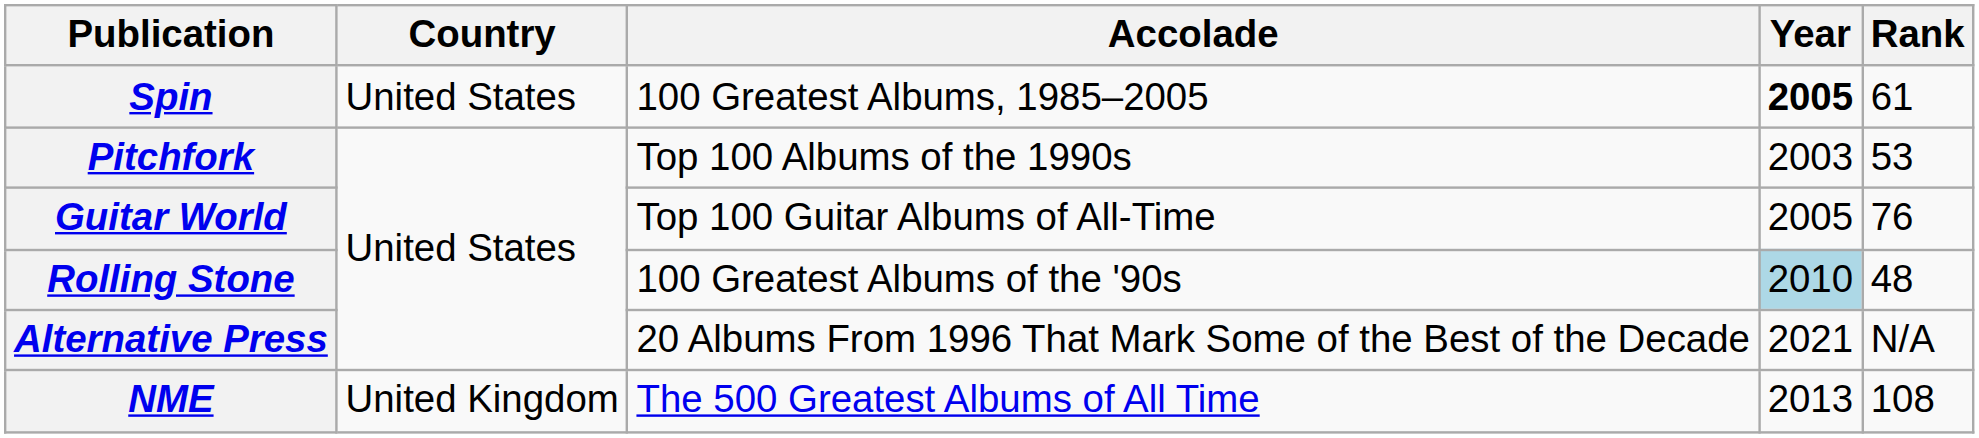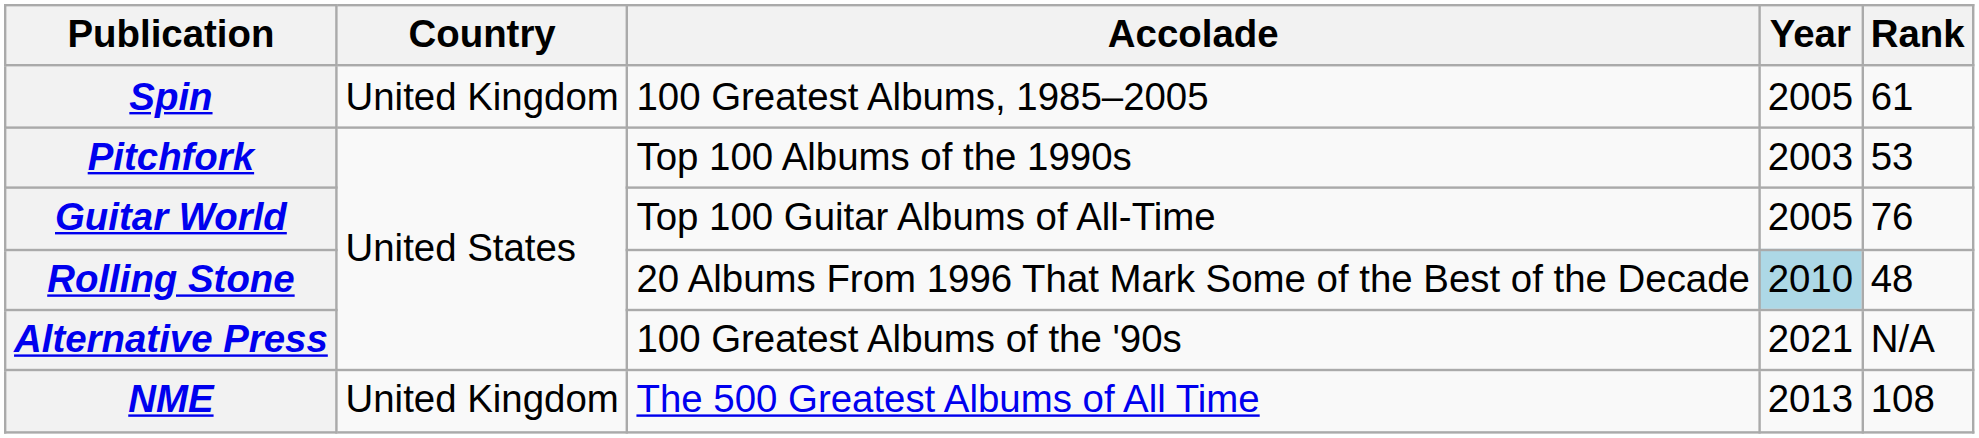 <table class="wikitable plainrowheaders">
 <tr>
 <th scope="col">Publication</th>
 <th scope="col">Country</th>
 <th scope="col">Accolade</th>
 <th scope="col">Year</th>
 <th scope="col">Rank</th>
 </tr>
 <tr>
 <th scope="row"><em><a href='#'>Spin</a></em></th>
-<td>United States</td>
+<td>United Kingdom</td>
 <td>100 Greatest Albums, 1985–2005</td>
-<td><strong>2005</strong></td>
+<td>2005</td>
 <td>61</td>
 </tr>
 <tr>
 <th scope="row"><em><a href='#'>Pitchfork</a></em></th>
 <td rowspan="4">United States</td>
 <td>Top 100 Albums of the 1990s</td>
 <td>2003</td>
 <td>53</td>
 </tr>
 <tr>
 <th scope="row"><em><a href='#'>Guitar World</a></em></th>
 <td>Top 100 Guitar Albums of All-Time</td>
 <td>2005</td>
 <td>76</td>
 </tr>
 <tr>
 <th scope="row"><em><a href='#'>Rolling Stone</a></em></th>
-<td>100 Greatest Albums of the '90s</td>
+<td>20 Albums From 1996 That Mark Some of the Best of the Decade</td>
 <td style="background: lightblue;">2010</td>
 <td>48</td>
 </tr>
 <tr>
 <th scope="row"><em><a href='#'>Alternative Press</a></em></th>
-<td>20 Albums From 1996 That Mark Some of the Best of the Decade</td>
+<td>100 Greatest Albums of the '90s</td>
 <td>2021</td>
 <td>N/A</td>
 </tr>
 <tr>
 <th scope="row"><em><a href='#'>NME</a></em></th>
 <td>United Kingdom</td>
 <td><a href='#'>The 500 Greatest Albums of All Time</a></td>
 <td>2013</td>
 <td>108</td>
 </tr>
 </table>
